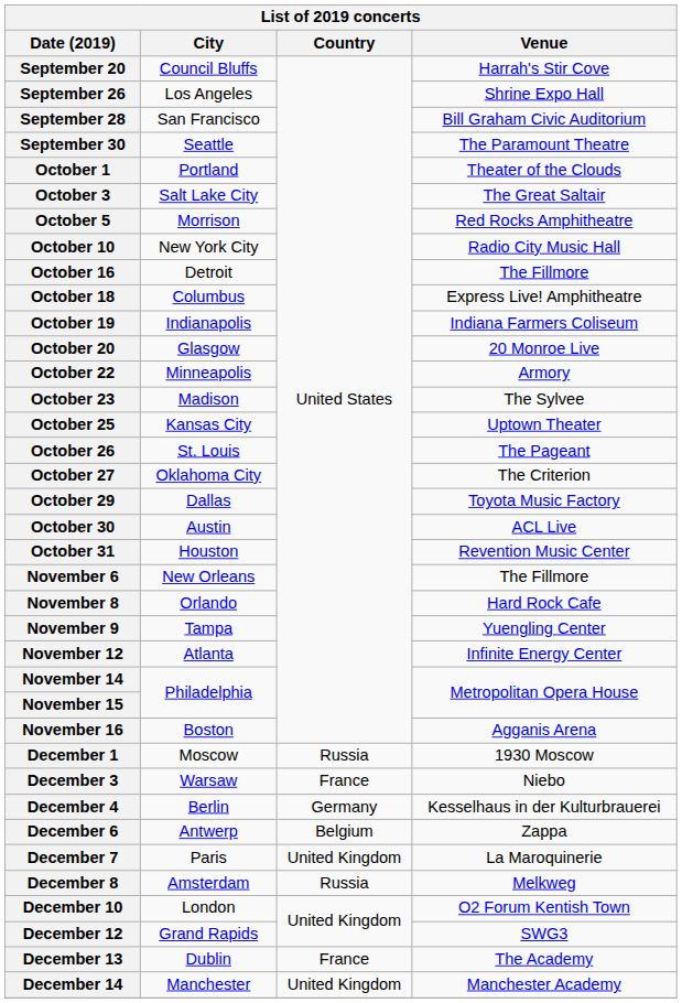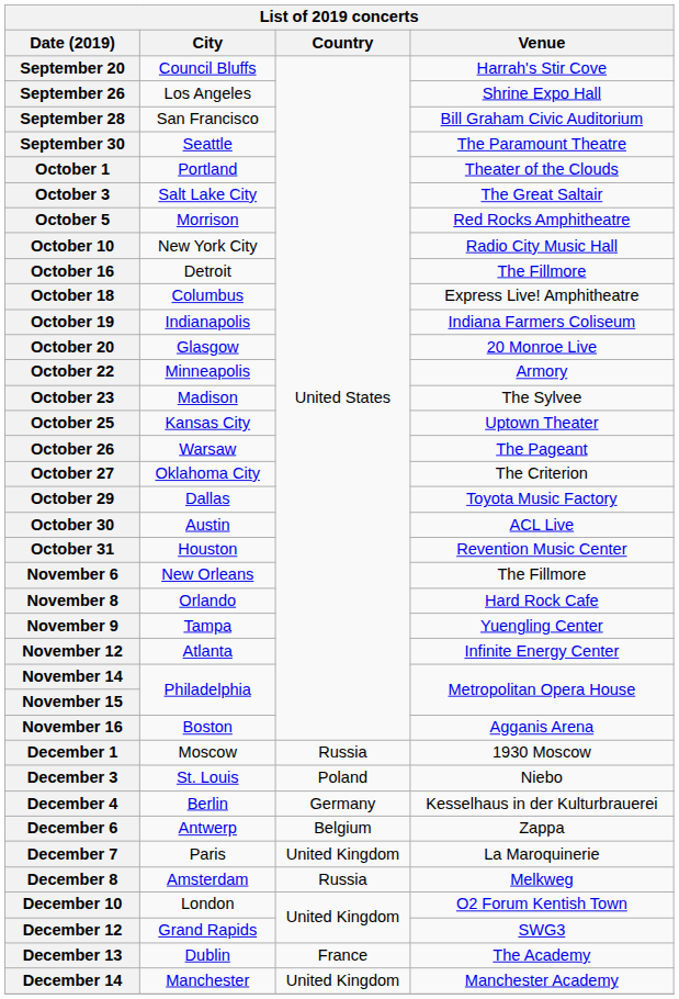 <table class="wikitable" style="text-align:center;">
 <tr>
 <th colspan="7" width="600">List of 2019 concerts</th>
 </tr>
 <tr>
 <th scope="col" style="width:8em;">Date (2019)</th>
 <th scope="col" style="width:8em;">City</th>
 <th scope="col" style="width:8em;">Country</th>
 <th scope="col" style="width:16em;">Venue</th>
 </tr>
 <tr>
 <th scope="row" style="text-align:center;">September 20</th>
 <td><a href='#'>Council Bluffs</a></td>
 <td rowspan="27">United States</td>
 <td><a href='#'>Harrah's Stir Cove</a></td>
 </tr>
 <tr>
 <th scope="row" style="text-align:center;">September 26</th>
 <td>Los Angeles</td>
 <td><a href='#'>Shrine Expo Hall</a></td>
 </tr>
 <tr>
 <th scope="row" style="text-align:center;">September 28</th>
 <td>San Francisco</td>
 <td><a href='#'>Bill Graham Civic Auditorium</a></td>
 </tr>
 <tr>
 <th scope="row" style="text-align:center;">September 30</th>
 <td><a href='#'>Seattle</a></td>
 <td><a href='#'>The Paramount Theatre</a></td>
 </tr>
 <tr>
 <th scope="row" style="text-align:center;">October 1</th>
 <td><a href='#'>Portland</a></td>
 <td><a href='#'>Theater of the Clouds</a></td>
 </tr>
 <tr>
 <th scope="row" style="text-align:center;">October 3</th>
 <td><a href='#'>Salt Lake City</a></td>
 <td><a href='#'>The Great Saltair</a></td>
 </tr>
 <tr>
 <th scope="row" style="text-align:center;">October 5</th>
 <td><a href='#'>Morrison</a></td>
 <td><a href='#'>Red Rocks Amphitheatre</a></td>
 </tr>
 <tr>
 <th scope="row" style="text-align:center;">October 10</th>
 <td>New York City</td>
 <td><a href='#'>Radio City Music Hall</a></td>
 </tr>
 <tr>
 <th scope="row" style="text-align:center;">October 16</th>
 <td>Detroit</td>
 <td><a href='#'>The Fillmore</a></td>
 </tr>
 <tr>
 <th scope="row" style="text-align:center;">October 18</th>
 <td><a href='#'>Columbus</a></td>
 <td>Express Live! Amphitheatre</td>
 </tr>
 <tr>
 <th scope="row" style="text-align:center;">October 19</th>
 <td><a href='#'>Indianapolis</a></td>
 <td><a href='#'>Indiana Farmers Coliseum</a></td>
 </tr>
 <tr>
 <th scope="row" style="text-align:center;">October 20</th>
 <td><a href='#'>Glasgow</a></td>
 <td><a href='#'>20 Monroe Live</a></td>
 </tr>
 <tr>
 <th scope="row" style="text-align:center;">October 22</th>
 <td><a href='#'>Minneapolis</a></td>
 <td><a href='#'>Armory</a></td>
 </tr>
 <tr>
 <th scope="row" style="text-align:center;">October 23</th>
 <td><a href='#'>Madison</a></td>
 <td>The Sylvee</td>
 </tr>
 <tr>
 <th scope="row" style="text-align:center;">October 25</th>
 <td><a href='#'>Kansas City</a></td>
 <td><a href='#'>Uptown Theater</a></td>
 </tr>
 <tr>
 <th scope="row" style="text-align:center;">October 26</th>
-<td><a href='#'>St. Louis</a></td>
+<td><a href='#'>Warsaw</a></td>
 <td><a href='#'>The Pageant</a></td>
 </tr>
 <tr>
 <th scope="row" style="text-align:center;">October 27</th>
 <td><a href='#'>Oklahoma City</a></td>
 <td>The Criterion</td>
 </tr>
 <tr>
 <th scope="row" style="text-align:center;">October 29</th>
 <td><a href='#'>Dallas</a></td>
 <td><a href='#'>Toyota Music Factory</a></td>
 </tr>
 <tr>
 <th scope="row" style="text-align:center;">October 30</th>
 <td><a href='#'>Austin</a></td>
 <td><a href='#'>ACL Live</a></td>
 </tr>
 <tr>
 <th scope="row" style="text-align:center;">October 31</th>
 <td><a href='#'>Houston</a></td>
 <td><a href='#'>Revention Music Center</a></td>
 </tr>
 <tr>
 <th scope="row" style="text-align:center;">November 6</th>
 <td><a href='#'>New Orleans</a></td>
 <td>The Fillmore</td>
 </tr>
 <tr>
 <th scope="row" style="text-align:center;">November 8</th>
 <td><a href='#'>Orlando</a></td>
 <td><a href='#'>Hard Rock Cafe</a></td>
 </tr>
 <tr>
 <th scope="row" style="text-align:center;">November 9</th>
 <td><a href='#'>Tampa</a></td>
 <td><a href='#'>Yuengling Center</a></td>
 </tr>
 <tr>
 <th scope="row" style="text-align:center;">November 12</th>
 <td><a href='#'>Atlanta</a></td>
 <td><a href='#'>Infinite Energy Center</a></td>
 </tr>
 <tr>
 <th scope="row" style="text-align:center;">November 14</th>
 <td rowspan="2"><a href='#'>Philadelphia</a></td>
 <td rowspan="2"><a href='#'>Metropolitan Opera House</a></td>
 </tr>
 <tr>
 <th scope="row" style="text-align:center;">November 15</th>
 </tr>
 <tr>
 <th scope="row" style="text-align:center;">November 16</th>
 <td><a href='#'>Boston</a></td>
 <td><a href='#'>Agganis Arena</a></td>
 </tr>
 <tr>
 <th scope="row" style="text-align:center;">December 1</th>
 <td>Moscow</td>
 <td>Russia</td>
 <td>1930 Moscow</td>
 </tr>
 <tr>
 <th scope="row" style="text-align:center;">December 3</th>
-<td><a href='#'>Warsaw</a></td>
-<td>France</td>
+<td><a href='#'>St. Louis</a></td>
+<td>Poland</td>
 <td>Niebo</td>
 </tr>
 <tr>
 <th scope="row" style="text-align:center;">December 4</th>
 <td><a href='#'>Berlin</a></td>
 <td>Germany</td>
 <td>Kesselhaus in der Kulturbrauerei</td>
 </tr>
 <tr>
 <th scope="row" style="text-align:center;">December 6</th>
 <td><a href='#'>Antwerp</a></td>
 <td>Belgium</td>
 <td>Zappa</td>
 </tr>
 <tr>
 <th scope="row" style="text-align:center;">December 7</th>
 <td>Paris</td>
 <td>United Kingdom</td>
 <td>La Maroquinerie</td>
 </tr>
 <tr>
 <th scope="row" style="text-align:center;">December 8</th>
 <td><a href='#'>Amsterdam</a></td>
 <td>Russia</td>
 <td><a href='#'>Melkweg</a></td>
 </tr>
 <tr>
 <th scope="row" style="text-align:center;">December 10</th>
 <td>London</td>
 <td rowspan="2">United Kingdom</td>
 <td><a href='#'>O2 Forum Kentish Town</a></td>
 </tr>
 <tr>
 <th scope="row" style="text-align:center;">December 12</th>
 <td><a href='#'>Grand Rapids</a></td>
 <td><a href='#'>SWG3</a></td>
 </tr>
 <tr>
 <th scope="row" style="text-align:center;">December 13</th>
 <td><a href='#'>Dublin</a></td>
 <td>France</td>
 <td><a href='#'>The Academy</a></td>
 </tr>
 <tr>
 <th scope="row" style="text-align:center;">December 14</th>
 <td><a href='#'>Manchester</a></td>
 <td>United Kingdom</td>
 <td><a href='#'>Manchester Academy</a></td>
 </tr>
 <tr>
 </tr>
 </table>
